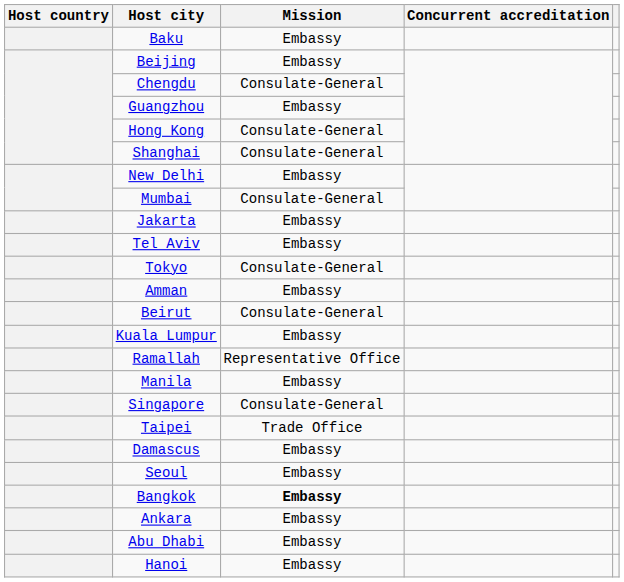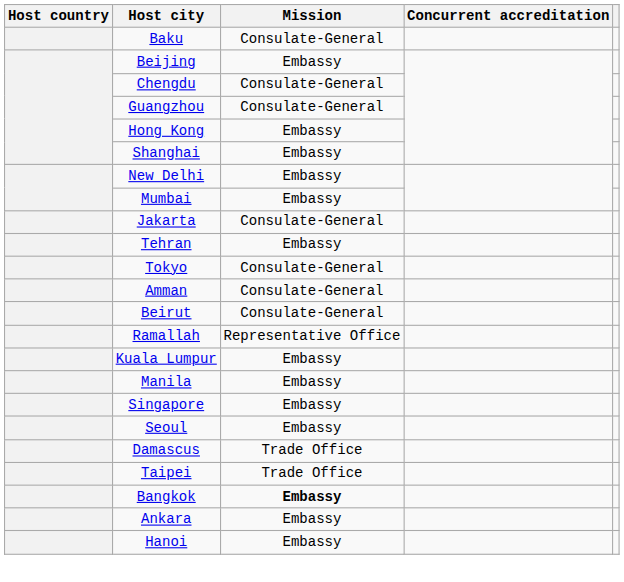 <table class="wikitable plainrowheaders" style="text-align:center;">
 <tr>
 <th scope="col">Host country</th>
 <th scope="col">Host city</th>
 <th scope="col">Mission</th>
 <th scope="col">Concurrent accreditation</th>
 <th scope="col"></th>
 </tr>
 <tr>
 <th scope="row"></th>
 <td><a href='#'>Baku</a></td>
-<td>Embassy</td>
+<td>Consulate-General</td>
 <td></td>
 <td></td>
 </tr>
 <tr>
 <th scope="row" rowspan="5"></th>
 <td><a href='#'>Beijing</a></td>
 <td>Embassy</td>
 <td rowspan="5"></td>
 <td></td>
 </tr>
 <tr>
 <td><a href='#'>Chengdu</a></td>
 <td>Consulate-General</td>
 <td></td>
 </tr>
 <tr>
 <td><a href='#'>Guangzhou</a></td>
+<td>Consulate-General</td>
+<td></td>
+</tr>
+<tr>
+<td><a href='#'>Hong Kong</a></td>
 <td>Embassy</td>
 <td></td>
 </tr>
 <tr>
-<td><a href='#'>Hong Kong</a></td>
-<td>Consulate-General</td>
-<td></td>
-</tr>
-<tr>
 <td><a href='#'>Shanghai</a></td>
-<td>Consulate-General</td>
+<td>Embassy</td>
 <td></td>
 </tr>
 <tr>
 <th scope="row" rowspan="2"></th>
 <td><a href='#'>New Delhi</a></td>
 <td>Embassy</td>
 <td rowspan="2"></td>
 <td></td>
 </tr>
 <tr>
 <td><a href='#'>Mumbai</a></td>
-<td>Consulate-General</td>
+<td>Embassy</td>
 <td></td>
 </tr>
 <tr>
 <th scope="row"></th>
 <td><a href='#'>Jakarta</a></td>
-<td>Embassy</td>
+<td>Consulate-General</td>
 <td></td>
 <td></td>
 </tr>
 <tr>
 <th scope="row"></th>
-<td><a href='#'>Tel Aviv</a></td>
+<td><a href='#'>Tehran</a></td>
 <td>Embassy</td>
 <td></td>
 <td></td>
 </tr>
 <tr>
 <th scope="row"></th>
 <td><a href='#'>Tokyo</a></td>
 <td>Consulate-General</td>
 <td></td>
 <td></td>
 </tr>
 <tr>
 <th scope="row"></th>
 <td><a href='#'>Amman</a></td>
-<td>Embassy</td>
+<td>Consulate-General</td>
 <td></td>
 <td></td>
 </tr>
 <tr>
 <th scope="row"></th>
 <td><a href='#'>Beirut</a></td>
 <td>Consulate-General</td>
 <td></td>
 <td></td>
 </tr>
 <tr>
 <th scope="row"></th>
-<td><a href='#'>Kuala Lumpur</a></td>
-<td>Embassy</td>
+<td><a href='#'>Ramallah</a></td>
+<td>Representative Office</td>
 <td></td>
 <td></td>
 </tr>
 <tr>
 <th scope="row"></th>
-<td><a href='#'>Ramallah</a></td>
-<td>Representative Office</td>
+<td><a href='#'>Kuala Lumpur</a></td>
+<td>Embassy</td>
 <td></td>
 <td></td>
 </tr>
 <tr>
 <th scope="row"></th>
 <td><a href='#'>Manila</a></td>
 <td>Embassy</td>
 <td></td>
 <td></td>
 </tr>
 <tr>
 <th scope="row"></th>
 <td><a href='#'>Singapore</a></td>
-<td>Consulate-General</td>
-<td></td>
-<td></td>
-</tr>
-<tr>
-<th scope="row"></th>
-<td><a href='#'>Taipei</a></td>
-<td>Trade Office</td>
-<td></td>
-<td></td>
-</tr>
-<tr>
-<th scope="row"></th>
-<td><a href='#'>Damascus</a></td>
 <td>Embassy</td>
 <td></td>
 <td></td>
 </tr>
 <tr>
 <th scope="row"></th>
 <td><a href='#'>Seoul</a></td>
 <td>Embassy</td>
+<td></td>
+<td></td>
+</tr>
+<tr>
+<th scope="row"></th>
+<td><a href='#'>Damascus</a></td>
+<td>Trade Office</td>
+<td></td>
+<td></td>
+</tr>
+<tr>
+<th scope="row"></th>
+<td><a href='#'>Taipei</a></td>
+<td>Trade Office</td>
 <td></td>
 <td></td>
 </tr>
 <tr>
 <th scope="row"></th>
 <td><a href='#'>Bangkok</a></td>
 <td><strong>Embassy</strong></td>
 <td></td>
 <td></td>
 </tr>
 <tr>
 <th scope="row"></th>
 <td><a href='#'>Ankara</a></td>
 <td>Embassy</td>
 <td></td>
 <td></td>
 </tr>
 <tr>
 <th scope="row"></th>
-<td><a href='#'>Abu Dhabi</a></td>
-<td>Embassy</td>
-<td></td>
-<td></td>
-</tr>
-<tr>
-<th scope="row"></th>
 <td><a href='#'>Hanoi</a></td>
 <td>Embassy</td>
 <td></td>
 <td></td>
 </tr>
 </table>
